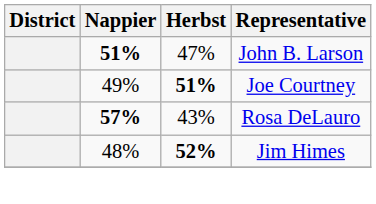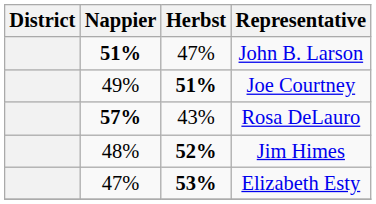 <table class=wikitable>
 <tr>
 <th>District</th>
 <th>Nappier</th>
 <th>Herbst</th>
 <th>Representative</th>
 </tr>
 <tr align=center>
 <th></th>
 <td><strong>51%</strong></td>
 <td>47%</td>
 <td><a href='#'>John B. Larson</a></td>
 </tr>
 <tr align=center>
 <th></th>
 <td>49%</td>
 <td><strong>51%</strong></td>
 <td><a href='#'>Joe Courtney</a></td>
 </tr>
 <tr align=center>
 <th></th>
 <td><strong>57%</strong></td>
 <td>43%</td>
 <td><a href='#'>Rosa DeLauro</a></td>
 </tr>
 <tr align=center>
 <th></th>
 <td>48%</td>
 <td><strong>52%</strong></td>
 <td><a href='#'>Jim Himes</a></td>
 </tr>
 <tr align=center>
+<th></th>
+<td>47%</td>
+<td><strong>53%</strong></td>
+<td><a href='#'>Elizabeth Esty</a></td>
+</tr>
+<tr align=center>
 </tr>
 </table>
